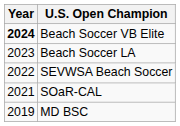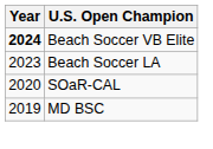 <table class="wikitable">
 <tr>
 <th>Year</th>
 <th>U.S. Open Champion</th>
 </tr>
 <tr>
 <td><strong>2024</strong></td>
 <td>Beach Soccer VB Elite</td>
 </tr>
 <tr>
 <td>2023</td>
 <td>Beach Soccer LA</td>
 </tr>
 <tr>
-<td>2022</td>
-<td>SEVWSA Beach Soccer</td>
-</tr>
-<tr>
-<td>2021</td>
+<td>2020</td>
 <td>SOaR-CAL</td>
 </tr>
 <tr>
 <td>2019</td>
 <td>MD BSC</td>
 </tr>
 </table>
